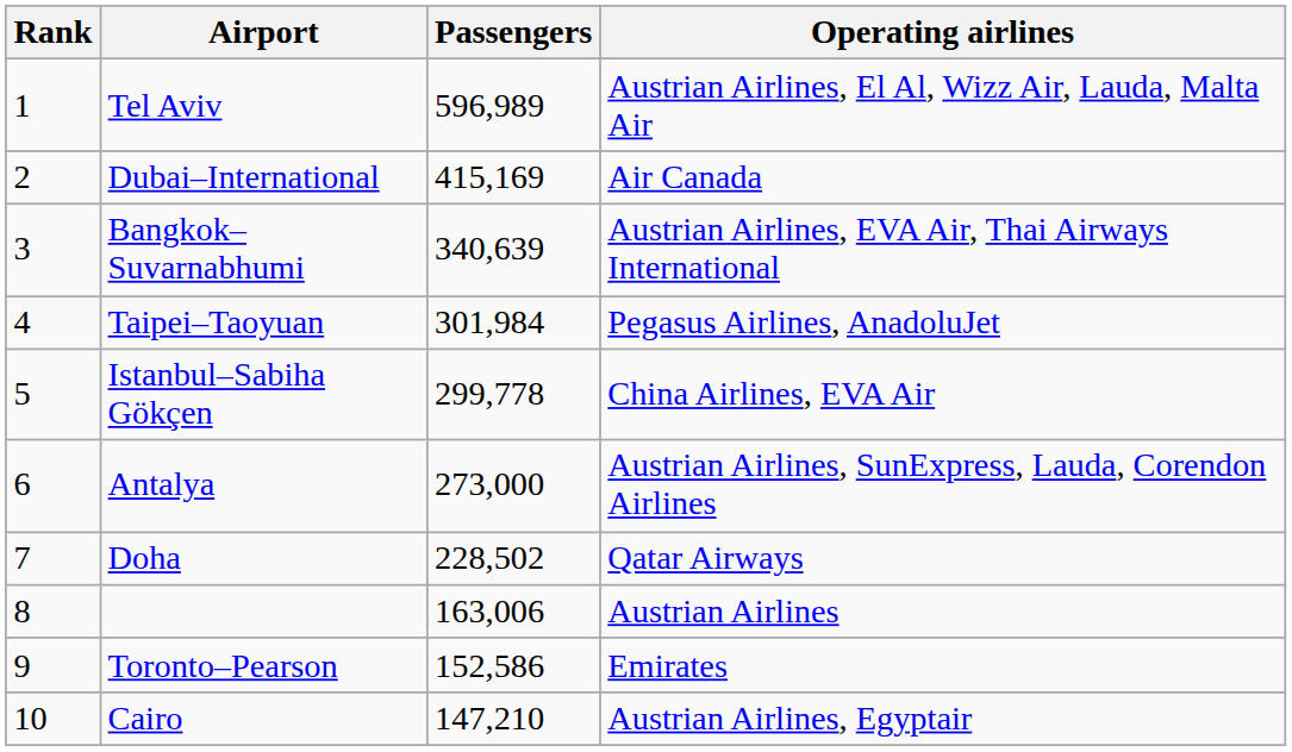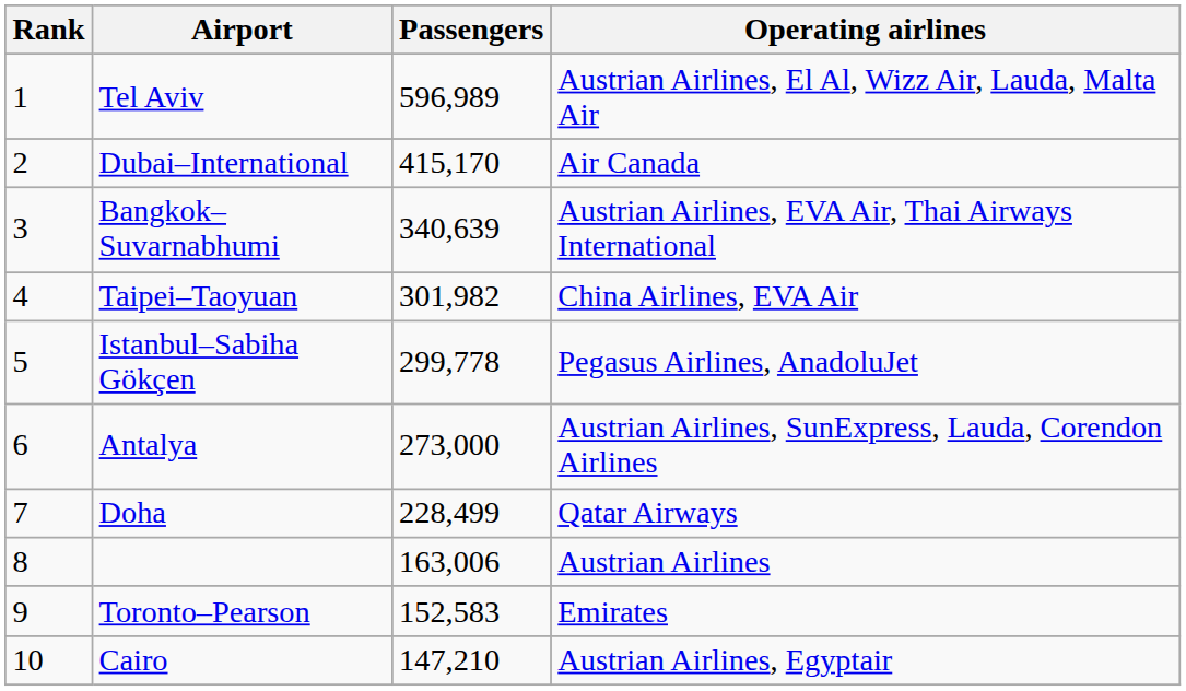 <table class="wikitable" width= style="font-size:95%; float:right">
 <tr>
 <th>Rank</th>
 <th>Airport</th>
 <th>Passengers</th>
 <th>Operating airlines</th>
 </tr>
 <tr>
 <td>1</td>
 <td> <a href='#'>Tel Aviv</a></td>
 <td>596,989</td>
 <td><a href='#'>Austrian Airlines</a>, <a href='#'>El Al</a>, <a href='#'>Wizz Air</a>, <a href='#'>Lauda</a>, <a href='#'>Malta Air</a></td>
 </tr>
 <tr>
 <td>2</td>
 <td> <a href='#'>Dubai–International</a></td>
-<td>415,169</td>
+<td>415,170</td>
 <td><a href='#'>Air Canada</a></td>
 </tr>
 <tr>
 <td>3</td>
 <td> <a href='#'>Bangkok–Suvarnabhumi</a></td>
 <td>340,639</td>
 <td><a href='#'>Austrian Airlines</a>, <a href='#'>EVA Air</a>, <a href='#'>Thai Airways International</a></td>
 </tr>
 <tr>
 <td>4</td>
 <td> <a href='#'>Taipei–Taoyuan</a></td>
-<td>301,984</td>
-<td><a href='#'>Pegasus Airlines</a>, <a href='#'>AnadoluJet</a></td>
+<td>301,982</td>
+<td><a href='#'>China Airlines</a>, <a href='#'>EVA Air</a></td>
 </tr>
 <tr>
 <td>5</td>
 <td> <a href='#'>Istanbul–Sabiha Gökçen</a></td>
 <td>299,778</td>
-<td><a href='#'>China Airlines</a>, <a href='#'>EVA Air</a></td>
+<td><a href='#'>Pegasus Airlines</a>, <a href='#'>AnadoluJet</a></td>
 </tr>
 <tr>
 <td>6</td>
 <td> <a href='#'>Antalya</a></td>
 <td>273,000</td>
 <td><a href='#'>Austrian Airlines</a>, <a href='#'>SunExpress</a>, <a href='#'>Lauda</a>, <a href='#'>Corendon Airlines</a></td>
 </tr>
 <tr>
 <td>7</td>
 <td> <a href='#'>Doha</a></td>
-<td>228,502</td>
+<td>228,499</td>
 <td><a href='#'>Qatar Airways</a></td>
 </tr>
 <tr>
 <td>8</td>
 <td></td>
 <td>163,006</td>
 <td><a href='#'>Austrian Airlines</a></td>
 </tr>
 <tr>
 <td>9</td>
 <td> <a href='#'>Toronto–Pearson</a></td>
-<td>152,586</td>
+<td>152,583</td>
 <td><a href='#'>Emirates</a></td>
 </tr>
 <tr>
 <td>10</td>
 <td> <a href='#'>Cairo</a></td>
 <td>147,210</td>
 <td><a href='#'>Austrian Airlines</a>, <a href='#'>Egyptair</a></td>
 </tr>
 </table>
